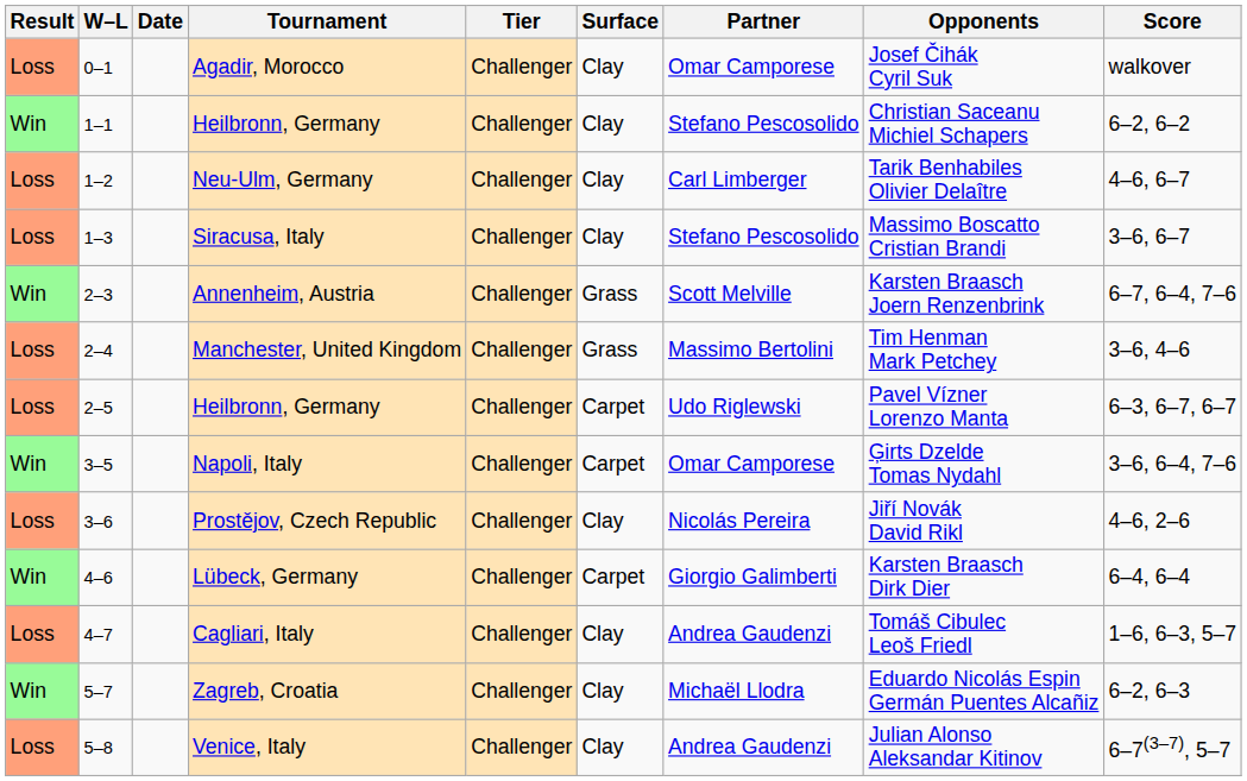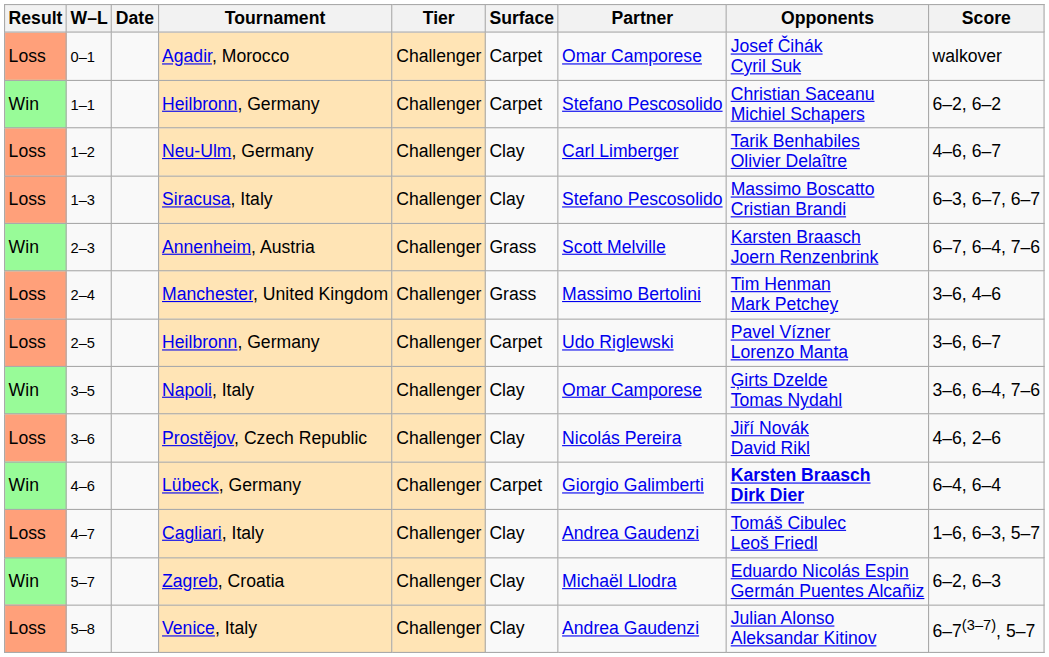 <table class="sortable wikitable">
 <tr>
 <th>Result</th>
 <th class="unsortable">W–L</th>
 <th>Date</th>
 <th>Tournament</th>
 <th>Tier</th>
 <th>Surface</th>
 <th>Partner</th>
 <th>Opponents</th>
 <th class="unsortable">Score</th>
 </tr>
 <tr>
 <td style="background:#ffa07a;">Loss</td>
 <td><small>0–1</small></td>
 <td></td>
 <td style="background:moccasin;"><a href='#'>Agadir</a>, Morocco</td>
 <td style="background:moccasin;">Challenger</td>
-<td>Clay</td>
+<td>Carpet</td>
 <td> <a href='#'>Omar Camporese</a></td>
 <td> <a href='#'>Josef Čihák</a> <br>  <a href='#'>Cyril Suk</a></td>
 <td>walkover</td>
 </tr>
 <tr>
 <td style="background:#98fb98;">Win</td>
 <td><small>1–1</small></td>
 <td></td>
 <td style="background:moccasin;"><a href='#'>Heilbronn</a>, Germany</td>
 <td style="background:moccasin;">Challenger</td>
-<td>Clay</td>
+<td>Carpet</td>
 <td> <a href='#'>Stefano Pescosolido</a></td>
 <td> <a href='#'>Christian Saceanu</a> <br>  <a href='#'>Michiel Schapers</a></td>
 <td>6–2, 6–2</td>
 </tr>
 <tr>
 <td style="background:#ffa07a;">Loss</td>
 <td><small>1–2</small></td>
 <td></td>
 <td style="background:moccasin;"><a href='#'>Neu-Ulm</a>, Germany</td>
 <td style="background:moccasin;">Challenger</td>
 <td>Clay</td>
 <td> <a href='#'>Carl Limberger</a></td>
 <td> <a href='#'>Tarik Benhabiles</a> <br>  <a href='#'>Olivier Delaître</a></td>
 <td>4–6, 6–7</td>
 </tr>
 <tr>
 <td style="background:#ffa07a;">Loss</td>
 <td><small>1–3</small></td>
 <td></td>
 <td style="background:moccasin;"><a href='#'>Siracusa</a>, Italy</td>
 <td style="background:moccasin;">Challenger</td>
 <td>Clay</td>
 <td> <a href='#'>Stefano Pescosolido</a></td>
 <td> <a href='#'>Massimo Boscatto</a><br> <a href='#'>Cristian Brandi</a></td>
-<td>3–6, 6–7</td>
+<td>6–3, 6–7, 6–7</td>
 </tr>
 <tr>
 <td style="background:#98fb98;">Win</td>
 <td><small>2–3</small></td>
 <td></td>
 <td style="background:moccasin;"><a href='#'>Annenheim</a>, Austria</td>
 <td style="background:moccasin;">Challenger</td>
 <td>Grass</td>
 <td> <a href='#'>Scott Melville</a></td>
 <td> <a href='#'>Karsten Braasch</a> <br>  <a href='#'>Joern Renzenbrink</a></td>
 <td>6–7, 6–4, 7–6</td>
 </tr>
 <tr>
 <td style="background:#ffa07a;">Loss</td>
 <td><small>2–4</small></td>
 <td></td>
 <td style="background:moccasin;"><a href='#'>Manchester</a>, United Kingdom</td>
 <td style="background:moccasin;">Challenger</td>
 <td>Grass</td>
 <td> <a href='#'>Massimo Bertolini</a></td>
 <td> <a href='#'>Tim Henman</a> <br>  <a href='#'>Mark Petchey</a></td>
 <td>3–6, 4–6</td>
 </tr>
 <tr>
 <td style="background:#ffa07a;">Loss</td>
 <td><small>2–5</small></td>
 <td></td>
 <td style="background:moccasin;"><a href='#'>Heilbronn</a>, Germany</td>
 <td style="background:moccasin;">Challenger</td>
 <td>Carpet</td>
 <td> <a href='#'>Udo Riglewski</a></td>
 <td> <a href='#'>Pavel Vízner</a> <br>  <a href='#'>Lorenzo Manta</a></td>
-<td>6–3, 6–7, 6–7</td>
+<td>3–6, 6–7</td>
 </tr>
 <tr>
 <td style="background:#98fb98;">Win</td>
 <td><small>3–5</small></td>
 <td></td>
 <td style="background:moccasin;"><a href='#'>Napoli</a>, Italy</td>
 <td style="background:moccasin;">Challenger</td>
-<td>Carpet</td>
+<td>Clay</td>
 <td> <a href='#'>Omar Camporese</a></td>
 <td> <a href='#'>Ģirts Dzelde</a> <br>  <a href='#'>Tomas Nydahl</a></td>
 <td>3–6, 6–4, 7–6</td>
 </tr>
 <tr>
 <td style="background:#ffa07a;">Loss</td>
 <td><small>3–6</small></td>
 <td></td>
 <td style="background:moccasin;"><a href='#'>Prostějov</a>, Czech Republic</td>
 <td style="background:moccasin;">Challenger</td>
 <td>Clay</td>
 <td> <a href='#'>Nicolás Pereira</a></td>
 <td> <a href='#'>Jiří Novák</a> <br>  <a href='#'>David Rikl</a></td>
 <td>4–6, 2–6</td>
 </tr>
 <tr>
 <td style="background:#98fb98;">Win</td>
 <td><small>4–6</small></td>
 <td></td>
 <td style="background:moccasin;"><a href='#'>Lübeck</a>, Germany</td>
 <td style="background:moccasin;">Challenger</td>
 <td>Carpet</td>
 <td> <a href='#'>Giorgio Galimberti</a></td>
-<td> <a href='#'>Karsten Braasch</a> <br>  <a href='#'>Dirk Dier</a></td>
+<td><strong> <a href='#'>Karsten Braasch</a> <br>  <a href='#'>Dirk Dier</a></strong></td>
 <td>6–4, 6–4</td>
 </tr>
 <tr>
 <td style="background:#ffa07a;">Loss</td>
 <td><small>4–7</small></td>
 <td></td>
 <td style="background:moccasin;"><a href='#'>Cagliari</a>, Italy</td>
 <td style="background:moccasin;">Challenger</td>
 <td>Clay</td>
 <td> <a href='#'>Andrea Gaudenzi</a></td>
 <td> <a href='#'>Tomáš Cibulec</a> <br>  <a href='#'>Leoš Friedl</a></td>
 <td>1–6, 6–3, 5–7</td>
 </tr>
 <tr>
 <td style="background:#98fb98;">Win</td>
 <td><small>5–7</small></td>
 <td></td>
 <td style="background:moccasin;"><a href='#'>Zagreb</a>, Croatia</td>
 <td style="background:moccasin;">Challenger</td>
 <td>Clay</td>
 <td> <a href='#'>Michaël Llodra</a></td>
 <td> <a href='#'>Eduardo Nicolás Espin</a> <br>  <a href='#'>Germán Puentes Alcañiz</a></td>
 <td>6–2, 6–3</td>
 </tr>
 <tr>
 <td style="background:#ffa07a;">Loss</td>
 <td><small>5–8</small></td>
 <td></td>
 <td style="background:moccasin;"><a href='#'>Venice</a>, Italy</td>
 <td style="background:moccasin;">Challenger</td>
 <td>Clay</td>
 <td> <a href='#'>Andrea Gaudenzi</a></td>
 <td> <a href='#'>Julian Alonso</a> <br>  <a href='#'>Aleksandar Kitinov</a></td>
 <td>6–7<sup>(3–7)</sup>, 5–7</td>
 </tr>
 </table>
